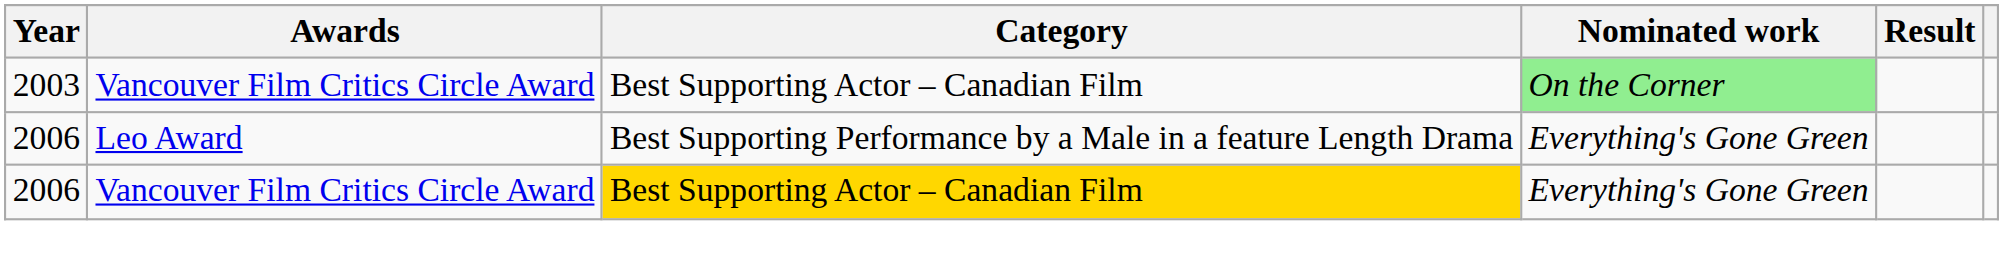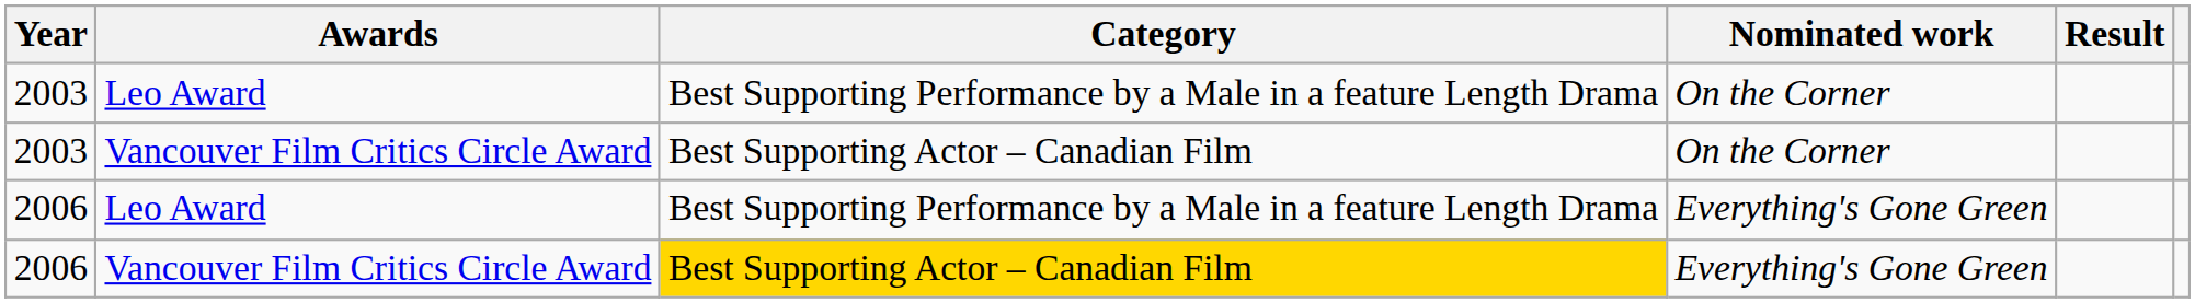 <table class="wikitable sortable">
 <tr>
 </tr>
 <tr>
 <th>Year</th>
 <th>Awards</th>
 <th>Category</th>
 <th>Nominated work</th>
 <th>Result</th>
 <th class="unsortable"></th>
 </tr>
 <tr>
 <td>2003</td>
+<td><a href='#'>Leo Award</a></td>
+<td>Best Supporting Performance by a Male in a feature Length Drama</td>
+<td><em>On the Corner</em></td>
+<td></td>
+<td style="text-align:center;"></td>
+</tr>
+<tr>
+<td>2003</td>
 <td><a href='#'>Vancouver Film Critics Circle Award</a></td>
 <td>Best Supporting Actor – Canadian Film</td>
-<td style="background: lightgreen;"><em>On the Corner</em></td>
+<td><em>On the Corner</em></td>
 <td></td>
 <td style="text-align:center;"></td>
 </tr>
 <tr>
 <td>2006</td>
 <td><a href='#'>Leo Award</a></td>
 <td>Best Supporting Performance by a Male in a feature Length Drama</td>
 <td><em>Everything's Gone Green</em></td>
 <td></td>
 <td style="text-align:center;"></td>
 </tr>
 <tr>
 <td>2006</td>
 <td><a href='#'>Vancouver Film Critics Circle Award</a></td>
 <td style="background: gold;">Best Supporting Actor – Canadian Film</td>
 <td><em>Everything's Gone Green</em></td>
 <td></td>
 <td style="text-align:center;"></td>
 </tr>
 </table>
